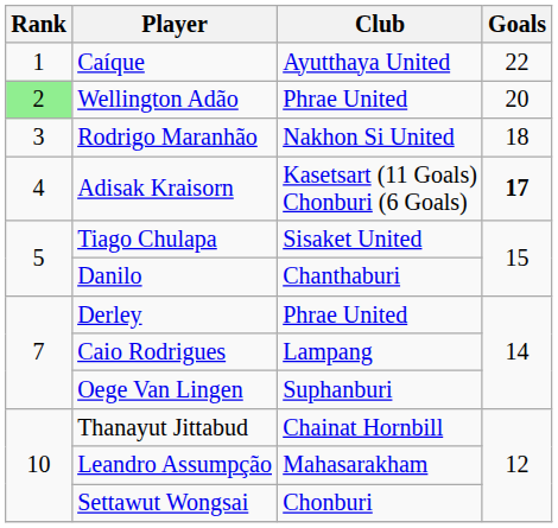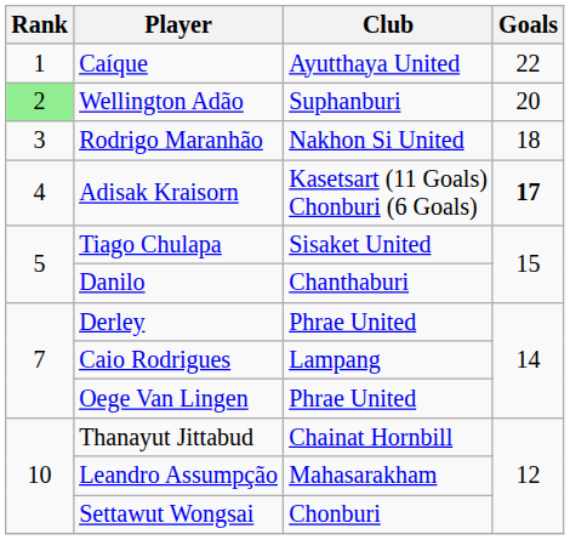 <table class="wikitable" style="text-align:center">
 <tr>
 <th>Rank</th>
 <th>Player</th>
 <th>Club</th>
 <th>Goals</th>
 </tr>
 <tr>
 <td>1</td>
 <td align="left"> <a href='#'>Caíque</a></td>
 <td align="left"><a href='#'>Ayutthaya United</a></td>
 <td>22</td>
 </tr>
 <tr>
 <td style="background: lightgreen;">2</td>
 <td align="left"> <a href='#'>Wellington Adão</a></td>
-<td align="left"><a href='#'>Phrae United</a></td>
+<td align="left"><a href='#'>Suphanburi</a></td>
 <td>20</td>
 </tr>
 <tr>
 <td>3</td>
 <td align="left"> <a href='#'>Rodrigo Maranhão</a></td>
 <td align="left"><a href='#'>Nakhon Si United</a></td>
 <td>18</td>
 </tr>
 <tr>
 <td>4</td>
 <td align="left"> <a href='#'>Adisak Kraisorn</a></td>
 <td align="left"><a href='#'>Kasetsart</a> (11 Goals)<br><a href='#'>Chonburi</a> (6 Goals)</td>
 <td><strong>17</strong></td>
 </tr>
 <tr>
 <td rowspan="2">5</td>
 <td align="left"> <a href='#'>Tiago Chulapa</a></td>
 <td align="left"><a href='#'>Sisaket United</a></td>
 <td rowspan="2">15</td>
 </tr>
 <tr>
 <td align="left"> <a href='#'>Danilo</a></td>
 <td align="left"><a href='#'>Chanthaburi</a></td>
 </tr>
 <tr>
 <td rowspan="3">7</td>
 <td align="left"> <a href='#'>Derley</a></td>
 <td align="left"><a href='#'>Phrae United</a></td>
 <td rowspan="3">14</td>
 </tr>
 <tr>
 <td align="left"> <a href='#'>Caio Rodrigues</a></td>
 <td align="left"><a href='#'>Lampang</a></td>
 </tr>
 <tr>
 <td align="left"> <a href='#'>Oege Van Lingen</a></td>
-<td align="left"><a href='#'>Suphanburi</a></td>
+<td align="left"><a href='#'>Phrae United</a></td>
 </tr>
 <tr>
 <td rowspan="3">10</td>
 <td align="left"> Thanayut Jittabud</td>
 <td align="left"><a href='#'>Chainat Hornbill</a></td>
 <td rowspan="3">12</td>
 </tr>
 <tr>
 <td align="left"> <a href='#'>Leandro Assumpção</a></td>
 <td align="left"><a href='#'>Mahasarakham</a></td>
 </tr>
 <tr>
 <td align="left"> <a href='#'>Settawut Wongsai</a></td>
 <td align="left"><a href='#'>Chonburi</a></td>
 </tr>
 <tr>
 </tr>
 </table>
